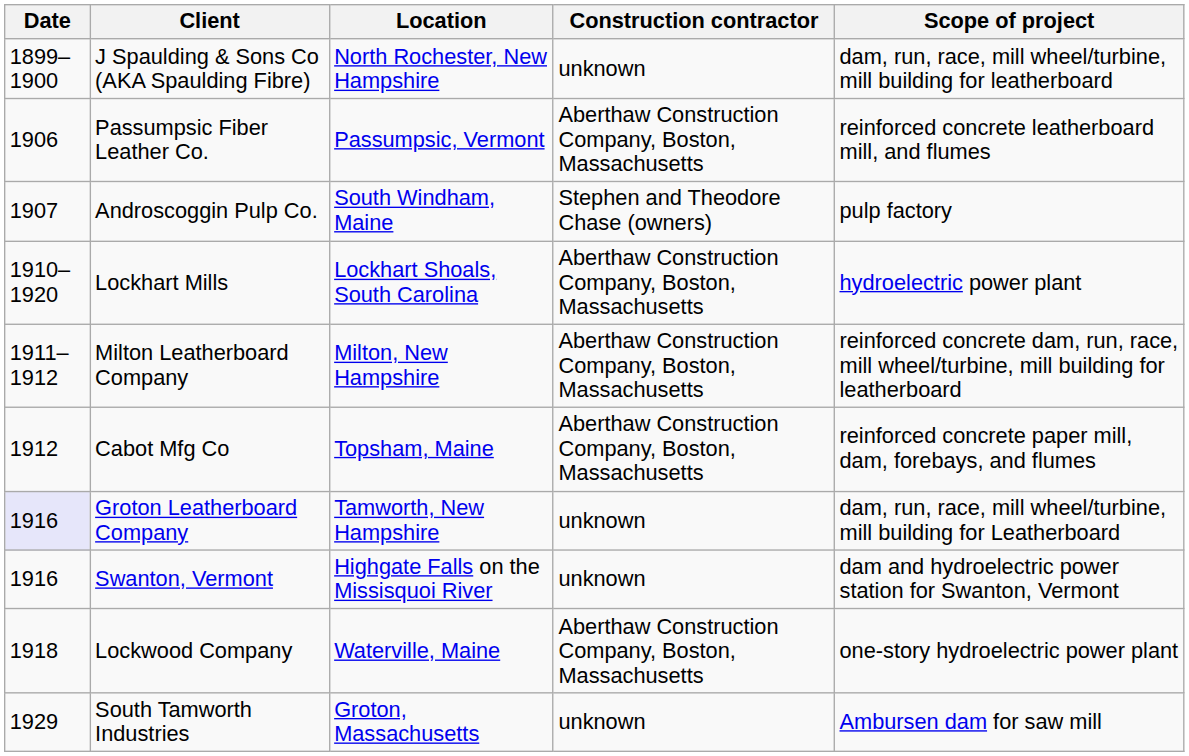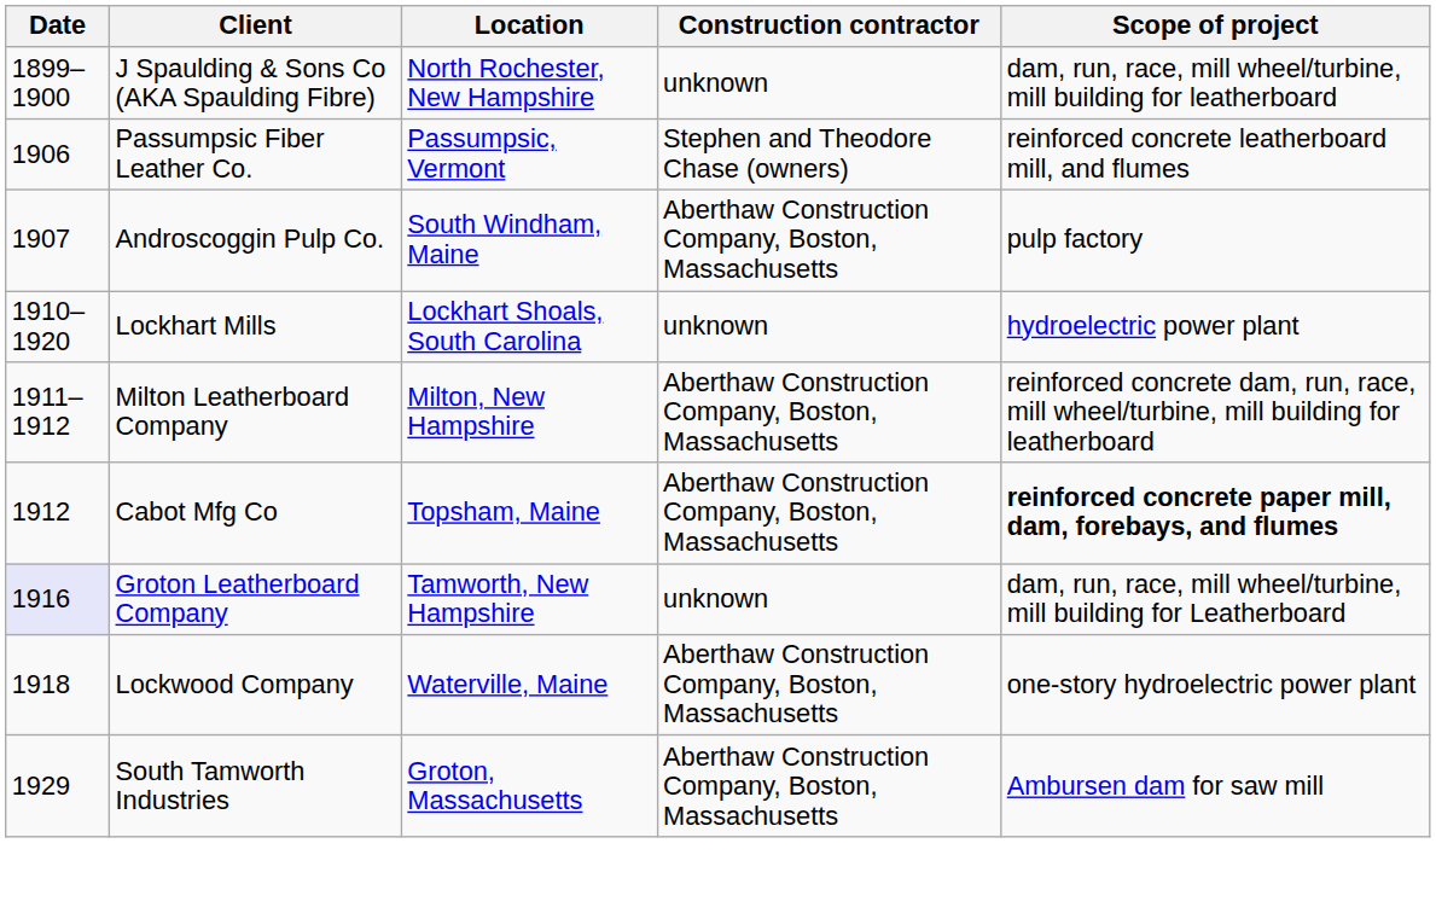 <table class="wikitable">
 <tr>
 <th>Date</th>
 <th>Client</th>
 <th>Location</th>
 <th>Construction contractor</th>
 <th>Scope of project</th>
 </tr>
 <tr>
 <td>1899–1900</td>
 <td>J Spaulding & Sons Co (AKA Spaulding Fibre)</td>
 <td><a href='#'>North Rochester, New Hampshire</a></td>
 <td>unknown</td>
 <td>dam, run, race, mill wheel/turbine, mill building for leatherboard</td>
 </tr>
 <tr>
 <td>1906</td>
 <td>Passumpsic Fiber Leather Co.</td>
 <td><a href='#'>Passumpsic, Vermont</a></td>
-<td>Aberthaw Construction Company, Boston, Massachusetts</td>
+<td>Stephen and Theodore Chase (owners)</td>
 <td>reinforced concrete leatherboard mill, and flumes</td>
 </tr>
 <tr>
 <td>1907</td>
 <td>Androscoggin Pulp Co.</td>
 <td><a href='#'>South Windham, Maine</a></td>
-<td>Stephen and Theodore Chase (owners)</td>
+<td>Aberthaw Construction Company, Boston, Massachusetts</td>
 <td>pulp factory</td>
 </tr>
 <tr>
 <td>1910–1920</td>
 <td>Lockhart Mills</td>
 <td><a href='#'>Lockhart Shoals, South Carolina</a></td>
-<td>Aberthaw Construction Company, Boston, Massachusetts</td>
+<td>unknown</td>
 <td><a href='#'>hydroelectric</a> power plant</td>
 </tr>
 <tr>
 <td>1911–1912</td>
 <td>Milton Leatherboard Company</td>
 <td><a href='#'>Milton, New Hampshire</a></td>
 <td>Aberthaw Construction Company, Boston, Massachusetts</td>
 <td>reinforced concrete dam, run, race, mill wheel/turbine, mill building for leatherboard</td>
 </tr>
 <tr>
 <td>1912</td>
 <td>Cabot Mfg Co</td>
 <td><a href='#'>Topsham, Maine</a></td>
 <td>Aberthaw Construction Company, Boston, Massachusetts</td>
-<td>reinforced concrete paper mill, dam, forebays, and flumes</td>
+<td><strong>reinforced concrete paper mill, dam, forebays, and flumes</strong></td>
 </tr>
 <tr>
 <td style="background: lavender;">1916</td>
 <td><a href='#'>Groton Leatherboard Company</a></td>
 <td><a href='#'>Tamworth, New Hampshire</a></td>
 <td>unknown</td>
 <td>dam, run, race, mill wheel/turbine, mill building for Leatherboard</td>
-</tr>
-<tr>
-<td>1916</td>
-<td><a href='#'>Swanton, Vermont</a></td>
-<td><a href='#'>Highgate Falls</a> on the <a href='#'>Missisquoi River</a></td>
-<td>unknown</td>
-<td>dam and hydroelectric power station for Swanton, Vermont</td>
 </tr>
 <tr>
 <td>1918</td>
 <td>Lockwood Company</td>
 <td><a href='#'>Waterville, Maine</a></td>
 <td>Aberthaw Construction Company, Boston, Massachusetts</td>
 <td>one-story hydroelectric power plant</td>
 </tr>
 <tr>
 <td>1929</td>
 <td>South Tamworth Industries</td>
 <td><a href='#'>Groton, Massachusetts</a></td>
-<td>unknown</td>
+<td>Aberthaw Construction Company, Boston, Massachusetts</td>
 <td><a href='#'>Ambursen dam</a> for saw mill</td>
 </tr>
 </table>
